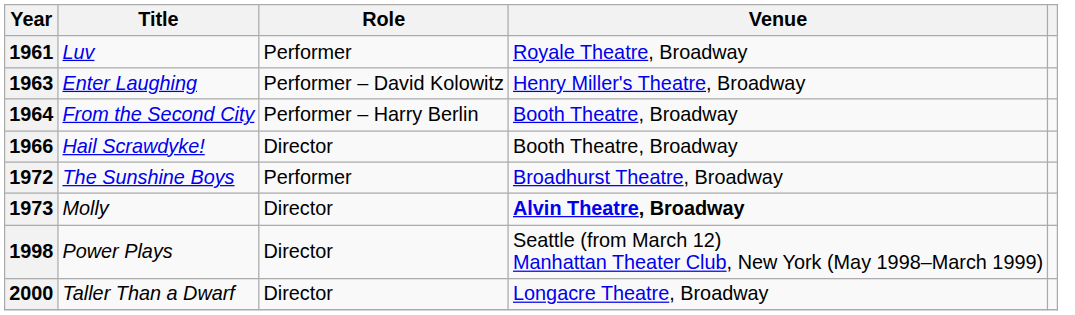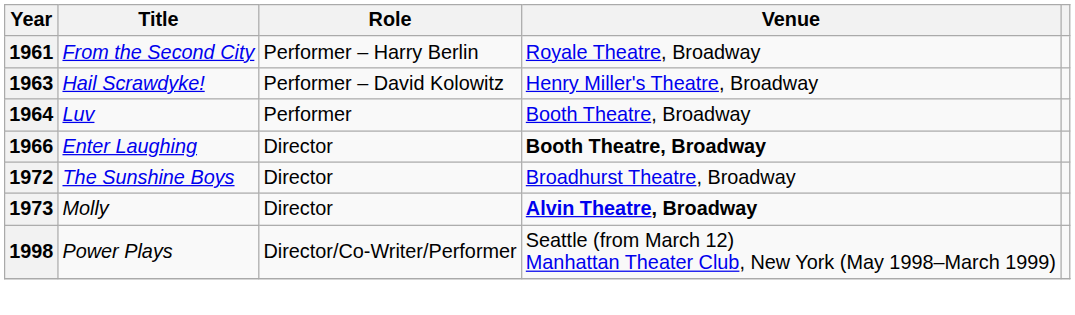 <table class="wikitable plainrowheaders sortable" style="margin-right: 0;">
 <tr>
 <th scope="col">Year</th>
 <th scope="col">Title</th>
 <th scope="col">Role</th>
 <th scope="col">Venue</th>
 <th scope="col" class="unsortable"></th>
 </tr>
 <tr>
 <th scope="row">1961</th>
-<td><em><a href='#'>Luv</a></em></td>
-<td>Performer</td>
+<td><em><a href='#'>From the Second City</a></em></td>
+<td>Performer – Harry Berlin</td>
 <td><a href='#'>Royale Theatre</a>, Broadway</td>
 <td></td>
 </tr>
 <tr>
 <th scope="row">1963</th>
-<td><em><a href='#'>Enter Laughing</a></em></td>
+<td><em><a href='#'>Hail Scrawdyke!</a></em></td>
 <td>Performer – David Kolowitz</td>
 <td><a href='#'>Henry Miller's Theatre</a>, Broadway</td>
 <td></td>
 </tr>
 <tr>
 <th scope="row">1964</th>
-<td><em><a href='#'>From the Second City</a></em></td>
-<td>Performer – Harry Berlin</td>
+<td><em><a href='#'>Luv</a></em></td>
+<td>Performer</td>
 <td><a href='#'>Booth Theatre</a>, Broadway</td>
 <td></td>
 </tr>
 <tr>
 <th scope="row">1966</th>
-<td><em><a href='#'>Hail Scrawdyke!</a></em></td>
+<td><em><a href='#'>Enter Laughing</a></em></td>
 <td>Director</td>
-<td>Booth Theatre, Broadway</td>
+<td><strong>Booth Theatre, Broadway</strong></td>
 <td></td>
 </tr>
 <tr>
 <th scope="row">1972</th>
 <td><em><a href='#'>The Sunshine Boys</a></em></td>
-<td>Performer</td>
+<td>Director</td>
 <td><a href='#'>Broadhurst Theatre</a>, Broadway</td>
 <td></td>
 </tr>
 <tr>
 <th scope="row">1973</th>
 <td><em>Molly</em></td>
 <td>Director</td>
 <td><strong><a href='#'>Alvin Theatre</a>, Broadway</strong></td>
 <td></td>
 </tr>
 <tr>
 <th scope="row">1998</th>
 <td><em>Power Plays</em></td>
-<td>Director</td>
+<td>Director/Co-Writer/Performer</td>
 <td>Seattle (from March 12) <br> <a href='#'>Manhattan Theater Club</a>, New York (May 1998–March 1999)</td>
-<td></td>
-</tr>
-<tr>
-<th scope="row">2000</th>
-<td><em>Taller Than a Dwarf</em></td>
-<td>Director</td>
-<td><a href='#'>Longacre Theatre</a>, Broadway</td>
 <td></td>
 </tr>
 <tr>
 </tr>
 </table>
